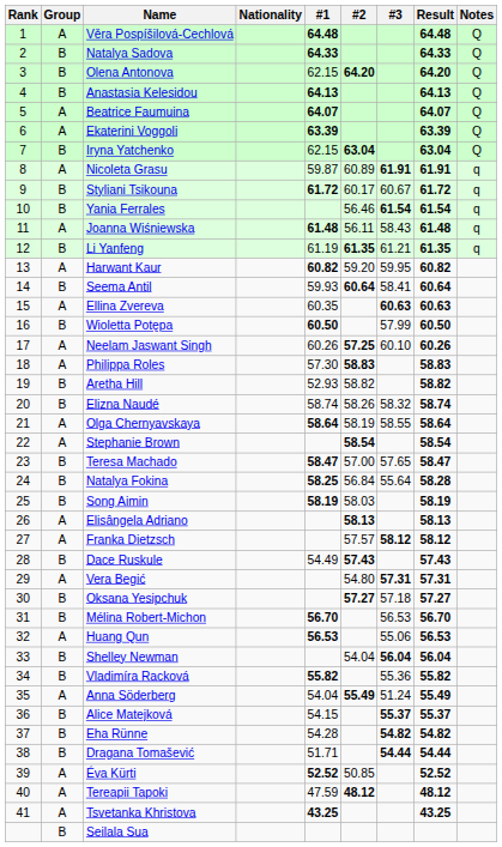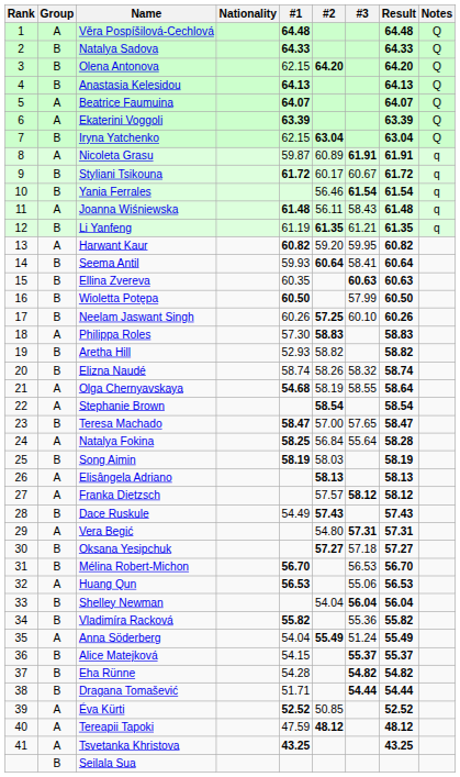 <table class="wikitable sortable" style="text-align:center">
 <tr>
 <th>Rank</th>
 <th>Group</th>
 <th>Name</th>
 <th>Nationality</th>
 <th>#1</th>
 <th>#2</th>
 <th>#3</th>
 <th>Result</th>
 <th>Notes</th>
 </tr>
 <tr bgcolor=ccffcc>
 <td>1</td>
 <td>A</td>
 <td align=left><a href='#'>Věra Pospíšilová-Cechlová</a></td>
 <td align=left></td>
 <td><strong>64.48</strong></td>
 <td></td>
 <td></td>
 <td><strong>64.48</strong></td>
 <td>Q</td>
 </tr>
 <tr bgcolor=ccffcc>
 <td>2</td>
 <td>B</td>
 <td align=left><a href='#'>Natalya Sadova</a></td>
 <td align=left></td>
 <td><strong>64.33</strong></td>
 <td></td>
 <td></td>
 <td><strong>64.33</strong></td>
 <td>Q</td>
 </tr>
 <tr bgcolor=ccffcc>
 <td>3</td>
 <td>B</td>
 <td align=left><a href='#'>Olena Antonova</a></td>
 <td align=left></td>
 <td>62.15</td>
 <td><strong>64.20</strong></td>
 <td></td>
 <td><strong>64.20</strong></td>
 <td>Q</td>
 </tr>
 <tr bgcolor=ccffcc>
 <td>4</td>
 <td>B</td>
 <td align=left><a href='#'>Anastasia Kelesidou</a></td>
 <td align=left></td>
 <td><strong>64.13</strong></td>
 <td></td>
 <td></td>
 <td><strong>64.13</strong></td>
 <td>Q</td>
 </tr>
 <tr bgcolor=ccffcc>
 <td>5</td>
 <td>A</td>
 <td align=left><a href='#'>Beatrice Faumuina</a></td>
 <td align=left></td>
 <td><strong>64.07</strong></td>
 <td></td>
 <td></td>
 <td><strong>64.07</strong></td>
 <td>Q</td>
 </tr>
 <tr bgcolor=ccffcc>
 <td>6</td>
 <td>A</td>
 <td align=left><a href='#'>Ekaterini Voggoli</a></td>
 <td align=left></td>
 <td><strong>63.39</strong></td>
 <td></td>
 <td></td>
 <td><strong>63.39</strong></td>
 <td>Q</td>
 </tr>
 <tr bgcolor=ccffcc>
 <td>7</td>
 <td>B</td>
 <td align=left><a href='#'>Iryna Yatchenko</a></td>
 <td align=left></td>
 <td>62.15</td>
 <td><strong>63.04</strong></td>
 <td></td>
 <td><strong>63.04</strong></td>
 <td>Q</td>
 </tr>
 <tr bgcolor=ddffdd>
 <td>8</td>
 <td>A</td>
 <td align=left><a href='#'>Nicoleta Grasu</a></td>
 <td align=left></td>
 <td>59.87</td>
 <td>60.89</td>
 <td><strong>61.91</strong></td>
 <td><strong>61.91</strong></td>
 <td>q</td>
 </tr>
 <tr bgcolor=ddffdd>
 <td>9</td>
 <td>B</td>
 <td align=left><a href='#'>Styliani Tsikouna</a></td>
 <td align=left></td>
 <td><strong>61.72</strong></td>
 <td>60.17</td>
 <td>60.67</td>
 <td><strong>61.72</strong></td>
 <td>q</td>
 </tr>
 <tr bgcolor=ddffdd>
 <td>10</td>
 <td>B</td>
 <td align=left><a href='#'>Yania Ferrales</a></td>
 <td align=left></td>
 <td></td>
 <td>56.46</td>
 <td><strong>61.54</strong></td>
 <td><strong>61.54</strong></td>
 <td>q</td>
 </tr>
 <tr bgcolor=ddffdd>
 <td>11</td>
 <td>A</td>
 <td align=left><a href='#'>Joanna Wiśniewska</a></td>
 <td align=left></td>
 <td><strong>61.48</strong></td>
 <td>56.11</td>
 <td>58.43</td>
 <td><strong>61.48</strong></td>
 <td>q</td>
 </tr>
 <tr bgcolor=ddffdd>
 <td>12</td>
 <td>B</td>
 <td align=left><a href='#'>Li Yanfeng</a></td>
 <td align=left></td>
 <td>61.19</td>
 <td><strong>61.35</strong></td>
 <td>61.21</td>
 <td><strong>61.35</strong></td>
 <td>q</td>
 </tr>
 <tr>
 <td>13</td>
 <td>A</td>
 <td align=left><a href='#'>Harwant Kaur</a></td>
 <td align=left></td>
 <td><strong>60.82</strong></td>
 <td>59.20</td>
 <td>59.95</td>
 <td><strong>60.82</strong></td>
 <td></td>
 </tr>
 <tr>
 <td>14</td>
 <td>B</td>
 <td align=left><a href='#'>Seema Antil</a></td>
 <td align=left></td>
 <td>59.93</td>
 <td><strong>60.64</strong></td>
 <td>58.41</td>
 <td><strong>60.64</strong></td>
 <td></td>
 </tr>
 <tr>
 <td>15</td>
-<td>A</td>
+<td>B</td>
 <td align=left><a href='#'>Ellina Zvereva</a></td>
 <td align=left></td>
 <td>60.35</td>
 <td></td>
 <td><strong>60.63</strong></td>
 <td><strong>60.63</strong></td>
 <td></td>
 </tr>
 <tr>
 <td>16</td>
 <td>B</td>
 <td align=left><a href='#'>Wioletta Potępa</a></td>
 <td align=left></td>
 <td><strong>60.50</strong></td>
 <td></td>
 <td>57.99</td>
 <td><strong>60.50</strong></td>
 <td></td>
 </tr>
 <tr>
 <td>17</td>
-<td>A</td>
+<td>B</td>
 <td align=left><a href='#'>Neelam Jaswant Singh</a></td>
 <td align=left></td>
 <td>60.26</td>
 <td><strong>57.25</strong></td>
 <td>60.10</td>
 <td><strong>60.26</strong></td>
 <td></td>
 </tr>
 <tr>
 <td>18</td>
 <td>A</td>
 <td align=left><a href='#'>Philippa Roles</a></td>
 <td align=left></td>
 <td>57.30</td>
 <td><strong>58.83</strong></td>
 <td></td>
 <td><strong>58.83</strong></td>
 <td></td>
 </tr>
 <tr>
 <td>19</td>
 <td>B</td>
 <td align=left><a href='#'>Aretha Hill</a></td>
 <td align=left></td>
 <td>52.93</td>
 <td>58.82</td>
 <td></td>
 <td><strong>58.82</strong></td>
 <td></td>
 </tr>
 <tr>
 <td>20</td>
 <td>B</td>
 <td align=left><a href='#'>Elizna Naudé</a></td>
 <td align=left></td>
 <td>58.74</td>
 <td>58.26</td>
 <td>58.32</td>
 <td><strong>58.74</strong></td>
 <td></td>
 </tr>
 <tr>
 <td>21</td>
 <td>A</td>
 <td align=left><a href='#'>Olga Chernyavskaya</a></td>
 <td align=left></td>
-<td><strong>58.64</strong></td>
+<td><strong>54.68</strong></td>
 <td>58.19</td>
 <td>58.55</td>
 <td><strong>58.64</strong></td>
 <td></td>
 </tr>
 <tr>
 <td>22</td>
 <td>A</td>
 <td align=left><a href='#'>Stephanie Brown</a></td>
 <td align=left></td>
 <td></td>
 <td><strong>58.54</strong></td>
 <td></td>
 <td><strong>58.54</strong></td>
 <td></td>
 </tr>
 <tr>
 <td>23</td>
 <td>B</td>
 <td align=left><a href='#'>Teresa Machado</a></td>
 <td align=left></td>
 <td><strong>58.47</strong></td>
 <td>57.00</td>
 <td>57.65</td>
 <td><strong>58.47</strong></td>
 <td></td>
 </tr>
 <tr>
 <td>24</td>
-<td>B</td>
+<td>A</td>
 <td align=left><a href='#'>Natalya Fokina</a></td>
 <td align=left></td>
 <td><strong>58.25</strong></td>
 <td>56.84</td>
 <td>55.64</td>
 <td><strong>58.28</strong></td>
 <td></td>
 </tr>
 <tr>
 <td>25</td>
 <td>B</td>
 <td align=left><a href='#'>Song Aimin</a></td>
 <td align=left></td>
 <td><strong>58.19</strong></td>
 <td>58.03</td>
 <td></td>
 <td><strong>58.19</strong></td>
 <td></td>
 </tr>
 <tr>
 <td>26</td>
 <td>A</td>
 <td align=left><a href='#'>Elisângela Adriano</a></td>
 <td align=left></td>
 <td></td>
 <td><strong>58.13</strong></td>
 <td></td>
 <td><strong>58.13</strong></td>
 <td></td>
 </tr>
 <tr>
 <td>27</td>
 <td>A</td>
 <td align=left><a href='#'>Franka Dietzsch</a></td>
 <td align=left></td>
 <td></td>
 <td>57.57</td>
 <td><strong>58.12</strong></td>
 <td><strong>58.12</strong></td>
 <td></td>
 </tr>
 <tr>
 <td>28</td>
 <td>B</td>
 <td align=left><a href='#'>Dace Ruskule</a></td>
 <td align=left></td>
 <td>54.49</td>
 <td><strong>57.43</strong></td>
 <td></td>
 <td><strong>57.43</strong></td>
 <td></td>
 </tr>
 <tr>
 <td>29</td>
 <td>A</td>
 <td align=left><a href='#'>Vera Begić</a></td>
 <td align=left></td>
 <td></td>
 <td>54.80</td>
 <td><strong>57.31</strong></td>
 <td><strong>57.31</strong></td>
 <td></td>
 </tr>
 <tr>
 <td>30</td>
 <td>B</td>
 <td align=left><a href='#'>Oksana Yesipchuk</a></td>
 <td align=left></td>
 <td></td>
 <td><strong>57.27</strong></td>
 <td>57.18</td>
 <td><strong>57.27</strong></td>
 <td></td>
 </tr>
 <tr>
 <td>31</td>
 <td>B</td>
 <td align=left><a href='#'>Mélina Robert-Michon</a></td>
 <td align=left></td>
 <td><strong>56.70</strong></td>
 <td></td>
 <td>56.53</td>
 <td><strong>56.70</strong></td>
 <td></td>
 </tr>
 <tr>
 <td>32</td>
 <td>A</td>
 <td align=left><a href='#'>Huang Qun</a></td>
 <td align=left></td>
 <td><strong>56.53</strong></td>
 <td></td>
 <td>55.06</td>
 <td><strong>56.53</strong></td>
 <td></td>
 </tr>
 <tr>
 <td>33</td>
 <td>B</td>
 <td align=left><a href='#'>Shelley Newman</a></td>
 <td align=left></td>
 <td></td>
 <td>54.04</td>
 <td><strong>56.04</strong></td>
 <td><strong>56.04</strong></td>
 <td></td>
 </tr>
 <tr>
 <td>34</td>
 <td>B</td>
 <td align=left><a href='#'>Vladimíra Racková</a></td>
 <td align=left></td>
 <td><strong>55.82</strong></td>
 <td></td>
 <td>55.36</td>
 <td><strong>55.82</strong></td>
 <td></td>
 </tr>
 <tr>
 <td>35</td>
 <td>A</td>
 <td align=left><a href='#'>Anna Söderberg</a></td>
 <td align=left></td>
 <td>54.04</td>
 <td><strong>55.49</strong></td>
 <td>51.24</td>
 <td><strong>55.49</strong></td>
 <td></td>
 </tr>
 <tr>
 <td>36</td>
 <td>B</td>
 <td align=left><a href='#'>Alice Matejková</a></td>
 <td align=left></td>
 <td>54.15</td>
 <td></td>
 <td><strong>55.37</strong></td>
 <td><strong>55.37</strong></td>
 <td></td>
 </tr>
 <tr>
 <td>37</td>
 <td>B</td>
 <td align=left><a href='#'>Eha Rünne</a></td>
 <td align=left></td>
 <td>54.28</td>
 <td></td>
 <td><strong>54.82</strong></td>
 <td><strong>54.82</strong></td>
 <td></td>
 </tr>
 <tr>
 <td>38</td>
 <td>B</td>
 <td align=left><a href='#'>Dragana Tomašević</a></td>
 <td align=left></td>
 <td>51.71</td>
 <td></td>
 <td><strong>54.44</strong></td>
 <td><strong>54.44</strong></td>
 <td></td>
 </tr>
 <tr>
 <td>39</td>
 <td>A</td>
 <td align=left><a href='#'>Éva Kürti</a></td>
 <td align=left></td>
 <td><strong>52.52</strong></td>
 <td>50.85</td>
 <td></td>
 <td><strong>52.52</strong></td>
 <td></td>
 </tr>
 <tr>
 <td>40</td>
 <td>A</td>
 <td align=left><a href='#'>Tereapii Tapoki</a></td>
 <td align=left></td>
 <td>47.59</td>
 <td><strong>48.12</strong></td>
 <td></td>
 <td><strong>48.12</strong></td>
 <td></td>
 </tr>
 <tr>
 <td>41</td>
 <td>A</td>
 <td align=left><a href='#'>Tsvetanka Khristova</a></td>
 <td align=left></td>
 <td><strong>43.25</strong></td>
 <td></td>
 <td></td>
 <td><strong>43.25</strong></td>
 <td></td>
 </tr>
 <tr>
 <td></td>
 <td>B</td>
 <td align=left><a href='#'>Seilala Sua</a></td>
 <td align=left></td>
 <td></td>
 <td></td>
 <td></td>
 <td><strong></strong></td>
 <td></td>
 </tr>
 </table>
